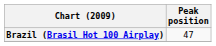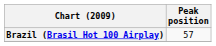 <table class="wikitable plainrowheaders" style="text-align:center">
 <tr>
 <th scope="col">Chart (2009)</th>
 <th scope="col">Peak<br>position</th>
 </tr>
 <tr>
 <th scope="row">Brazil (<a href='#'>Brasil Hot 100 Airplay</a>)</th>
-<td>47</td>
+<td>57</td>
 </tr>
 <tr>
 </tr>
 </table>
